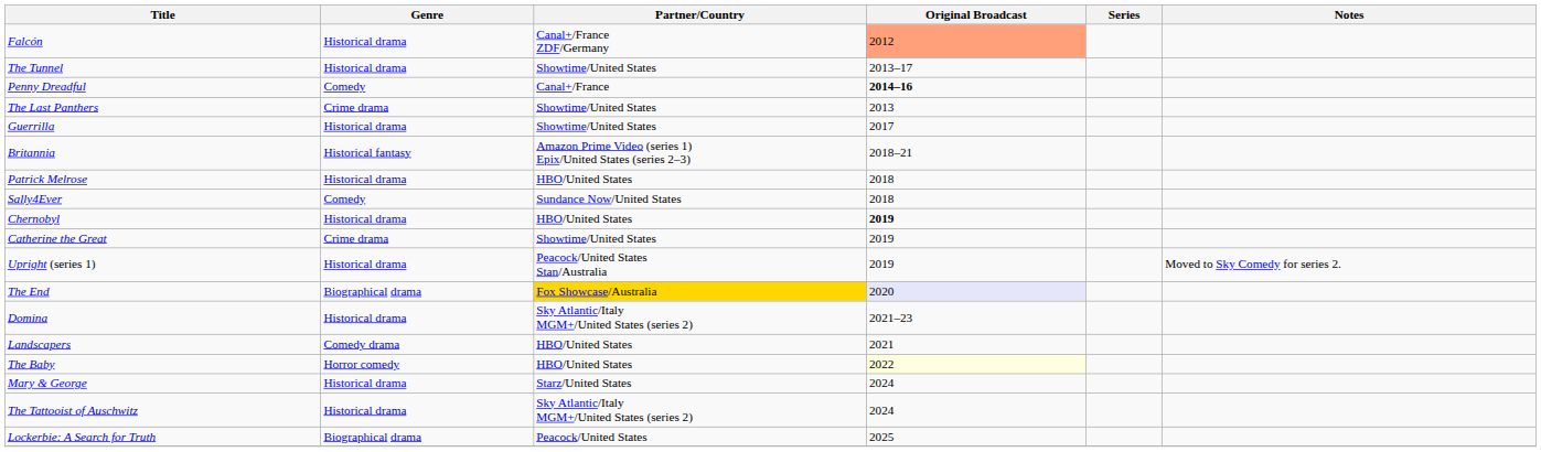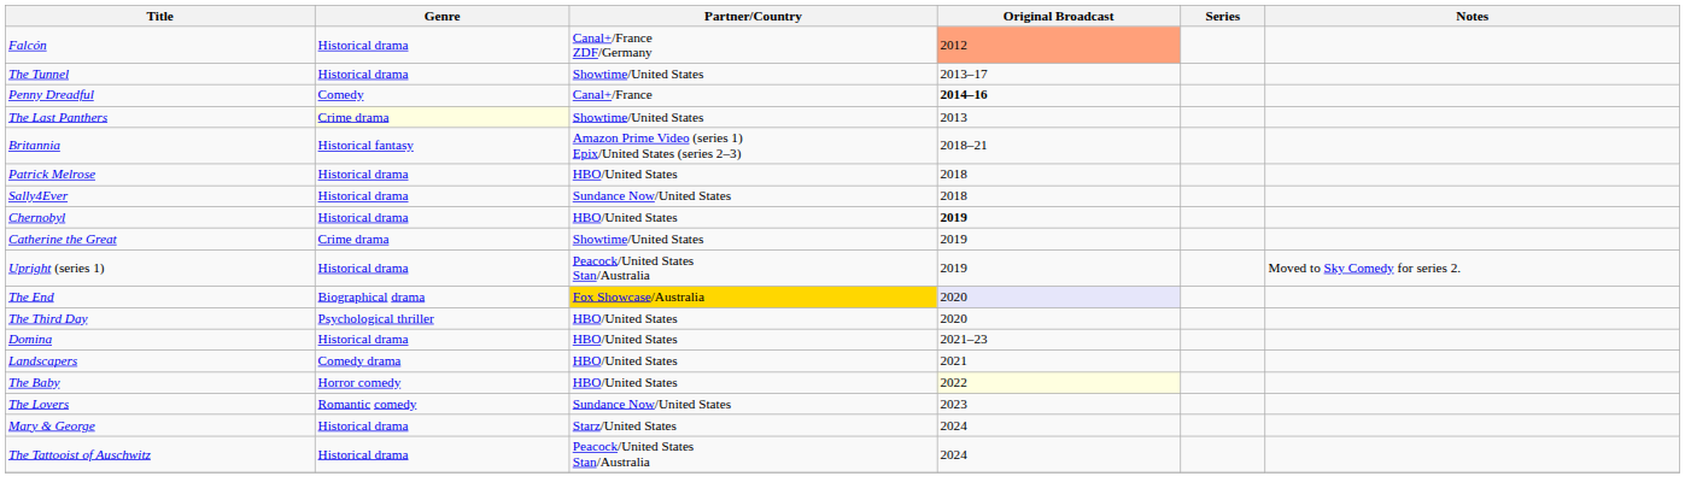 <table class="wikitable sortable" style="width:100%;">
 <tr>
 <th>Title</th>
 <th>Genre</th>
 <th>Partner/Country</th>
 <th>Original Broadcast</th>
 <th>Series</th>
 <th>Notes</th>
 </tr>
 <tr>
 <td><em><a href='#'>Falcón</a></em></td>
 <td><a href='#'>Historical drama</a></td>
 <td><a href='#'>Canal+</a>/France<br><a href='#'>ZDF</a>/Germany</td>
 <td style="background: lightsalmon;">2012</td>
 <td></td>
 <td></td>
 </tr>
 <tr>
 <td><em><a href='#'>The Tunnel</a></em></td>
 <td><a href='#'>Historical drama</a></td>
 <td><a href='#'>Showtime</a>/United States</td>
 <td>2013–17</td>
 <td></td>
 <td></td>
 </tr>
 <tr>
 <td><em><a href='#'>Penny Dreadful</a></em></td>
 <td><a href='#'>Comedy</a></td>
 <td><a href='#'>Canal+</a>/France</td>
 <td><strong>2014–16</strong></td>
 <td></td>
 <td></td>
 </tr>
 <tr>
 <td><em><a href='#'>The Last Panthers</a></em></td>
-<td><a href='#'>Crime drama</a></td>
+<td style="background: lightyellow;"><a href='#'>Crime drama</a></td>
 <td><a href='#'>Showtime</a>/United States</td>
 <td>2013</td>
-<td></td>
-<td></td>
-</tr>
-<tr>
-<td><em><a href='#'>Guerrilla</a></em></td>
-<td><a href='#'>Historical drama</a></td>
-<td><a href='#'>Showtime</a>/United States</td>
-<td>2017</td>
 <td></td>
 <td></td>
 </tr>
 <tr>
 <td><em><a href='#'>Britannia</a></em></td>
 <td><a href='#'>Historical fantasy</a></td>
 <td><a href='#'>Amazon Prime Video</a> (series 1)<br><a href='#'>Epix</a>/United States (series 2–3)</td>
 <td>2018–21</td>
 <td></td>
 <td></td>
 </tr>
 <tr>
 <td><em><a href='#'>Patrick Melrose</a></em></td>
 <td><a href='#'>Historical drama</a></td>
 <td><a href='#'>HBO</a>/United States</td>
 <td>2018</td>
 <td></td>
 <td></td>
 </tr>
 <tr>
 <td><em><a href='#'>Sally4Ever</a></em></td>
-<td><a href='#'>Comedy</a></td>
+<td><a href='#'>Historical drama</a></td>
 <td><a href='#'>Sundance Now</a>/United States</td>
 <td>2018</td>
 <td></td>
 <td></td>
 </tr>
 <tr>
 <td><em><a href='#'>Chernobyl</a></em></td>
 <td><a href='#'>Historical drama</a></td>
 <td><a href='#'>HBO</a>/United States</td>
 <td><strong>2019</strong></td>
 <td></td>
 <td></td>
 </tr>
 <tr>
 <td><em><a href='#'>Catherine the Great</a></em></td>
 <td><a href='#'>Crime drama</a></td>
 <td><a href='#'>Showtime</a>/United States</td>
 <td>2019</td>
 <td></td>
 <td></td>
 </tr>
 <tr>
 <td><em><a href='#'>Upright</a></em> (series 1)</td>
 <td><a href='#'>Historical drama</a></td>
 <td><a href='#'>Peacock</a>/United States<br><a href='#'>Stan</a>/Australia</td>
 <td>2019</td>
 <td></td>
 <td>Moved to <a href='#'>Sky Comedy</a> for series 2.</td>
 </tr>
 <tr>
 <td><em><a href='#'>The End</a></em></td>
 <td><a href='#'>Biographical</a> <a href='#'>drama</a></td>
 <td style="background: gold;"><a href='#'>Fox Showcase</a>/Australia</td>
 <td style="background: lavender;">2020</td>
 <td></td>
 <td></td>
 </tr>
 <tr>
+<td><em><a href='#'>The Third Day</a></em></td>
+<td><a href='#'>Psychological thriller</a></td>
+<td><a href='#'>HBO</a>/United States</td>
+<td>2020</td>
+<td></td>
+<td></td>
+</tr>
+<tr>
 <td><em><a href='#'>Domina</a></em></td>
 <td><a href='#'>Historical drama</a></td>
-<td><a href='#'>Sky Atlantic</a>/Italy<br><a href='#'>MGM+</a>/United States (series 2)</td>
+<td><a href='#'>HBO</a>/United States</td>
 <td>2021–23</td>
 <td></td>
 <td></td>
 </tr>
 <tr>
 <td><em><a href='#'>Landscapers</a></em></td>
 <td><a href='#'>Comedy drama</a></td>
 <td><a href='#'>HBO</a>/United States</td>
 <td>2021</td>
 <td></td>
 <td></td>
 </tr>
 <tr>
 <td><em><a href='#'>The Baby</a></em></td>
 <td><a href='#'>Horror comedy</a></td>
 <td><a href='#'>HBO</a>/United States</td>
 <td style="background: lightyellow;">2022</td>
 <td></td>
 <td></td>
 </tr>
 <tr>
+<td><em><a href='#'>The Lovers</a></em></td>
+<td><a href='#'>Romantic</a> <a href='#'>comedy</a></td>
+<td><a href='#'>Sundance Now</a>/United States</td>
+<td>2023</td>
+<td></td>
+<td></td>
+</tr>
+<tr>
 <td><em><a href='#'>Mary & George</a></em></td>
 <td><a href='#'>Historical drama</a></td>
 <td><a href='#'>Starz</a>/United States</td>
 <td>2024</td>
 <td></td>
 <td></td>
 </tr>
 <tr>
 <td><em><a href='#'>The Tattooist of Auschwitz</a></em></td>
 <td><a href='#'>Historical drama</a></td>
-<td><a href='#'>Sky Atlantic</a>/Italy<br><a href='#'>MGM+</a>/United States (series 2)</td>
+<td><a href='#'>Peacock</a>/United States<br><a href='#'>Stan</a>/Australia</td>
 <td>2024</td>
-<td></td>
-<td></td>
-</tr>
-<tr>
-<td><em><a href='#'>Lockerbie: A Search for Truth</a></em></td>
-<td><a href='#'>Biographical</a> <a href='#'>drama</a></td>
-<td><a href='#'>Peacock</a>/United States</td>
-<td>2025</td>
 <td></td>
 <td></td>
 </tr>
 <tr>
 </tr>
 </table>
